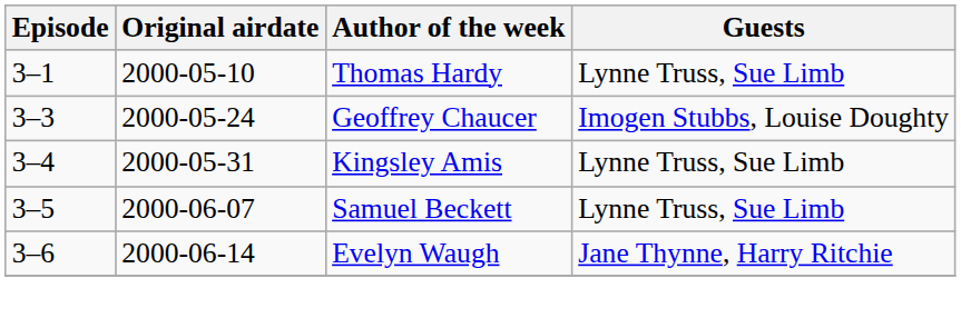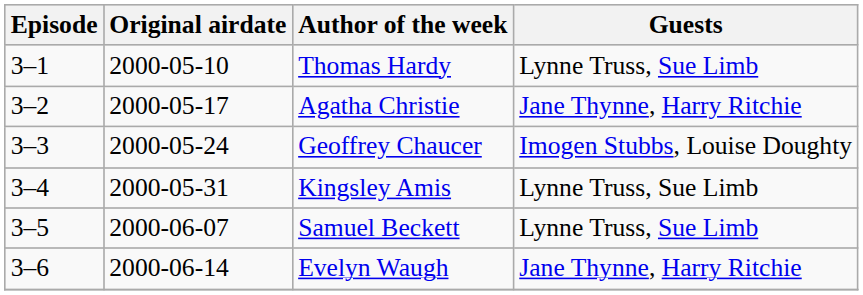 <table class="wikitable">
 <tr>
 <th>Episode</th>
 <th>Original airdate</th>
 <th>Author of the week</th>
 <th>Guests</th>
 </tr>
 <tr>
 <td>3–1</td>
 <td>2000-05-10</td>
 <td><a href='#'>Thomas Hardy</a></td>
 <td>Lynne Truss, <a href='#'>Sue Limb</a></td>
+</tr>
+<tr>
+<td>3–2</td>
+<td>2000-05-17</td>
+<td><a href='#'>Agatha Christie</a></td>
+<td><a href='#'>Jane Thynne</a>, <a href='#'>Harry Ritchie</a></td>
 </tr>
 <tr>
 <td>3–3</td>
 <td>2000-05-24</td>
 <td><a href='#'>Geoffrey Chaucer</a></td>
 <td><a href='#'>Imogen Stubbs</a>, Louise Doughty</td>
 </tr>
 <tr>
 <td>3–4</td>
 <td>2000-05-31</td>
 <td><a href='#'>Kingsley Amis</a></td>
 <td>Lynne Truss, Sue Limb</td>
 </tr>
 <tr>
 <td>3–5</td>
 <td>2000-06-07</td>
 <td><a href='#'>Samuel Beckett</a></td>
 <td>Lynne Truss, <a href='#'>Sue Limb</a></td>
 </tr>
 <tr>
 <td>3–6</td>
 <td>2000-06-14</td>
 <td><a href='#'>Evelyn Waugh</a></td>
 <td><a href='#'>Jane Thynne</a>, <a href='#'>Harry Ritchie</a></td>
 </tr>
 <tr>
 </tr>
 </table>
